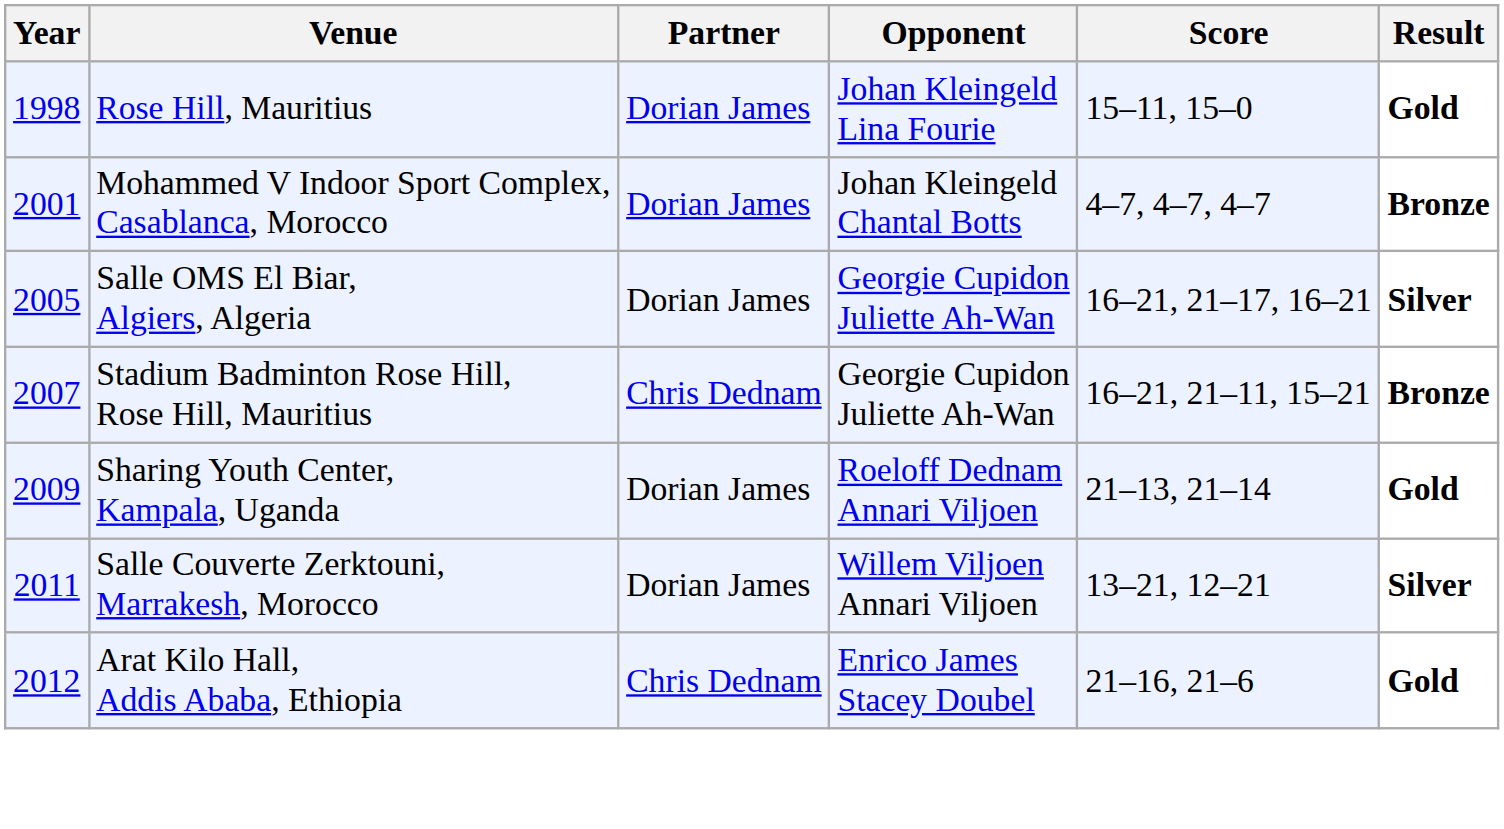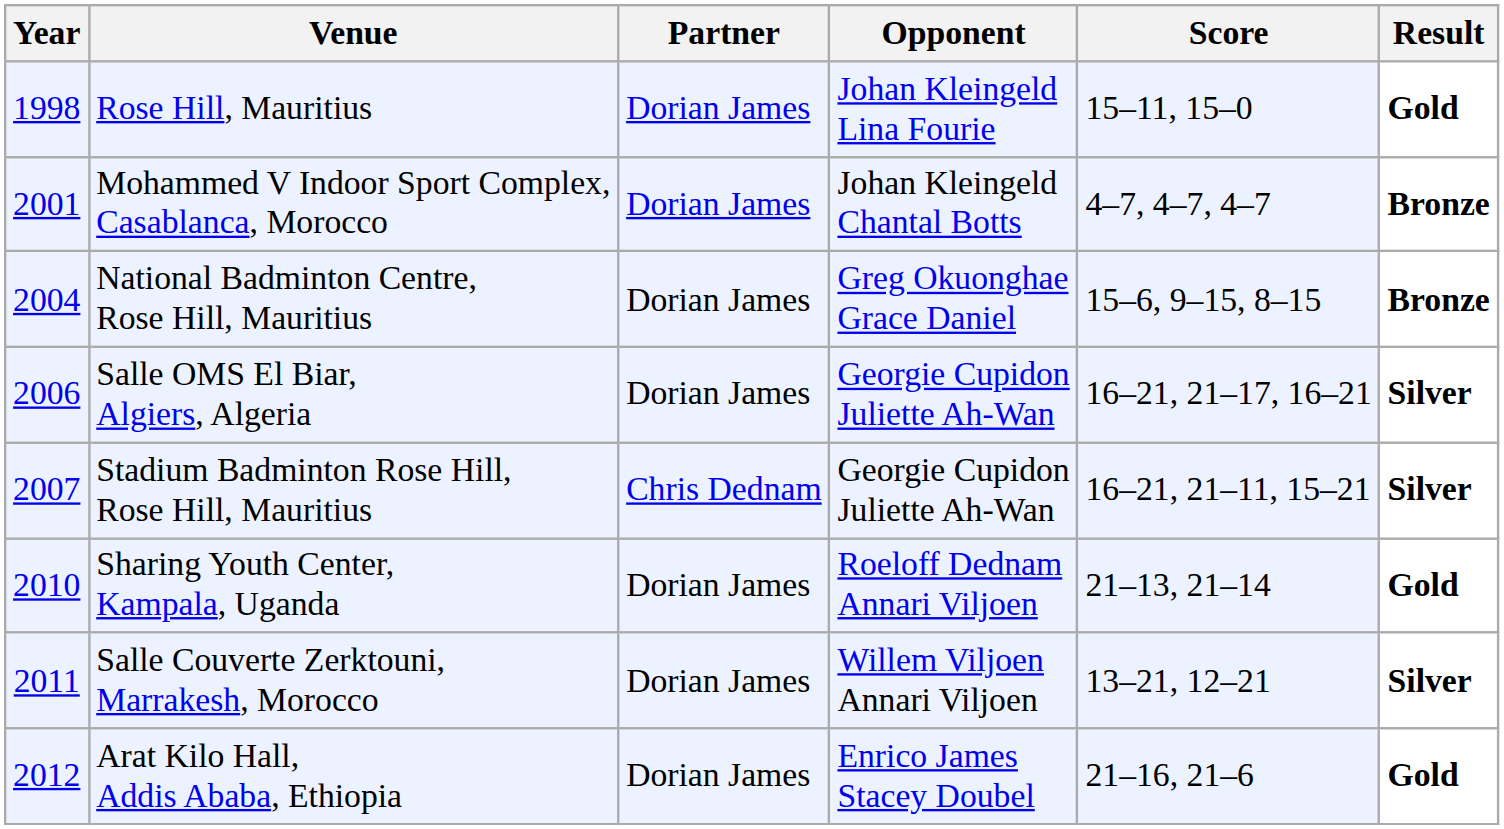 <table class="sortable wikitable" style="font-size: 90%;">
 <tr>
 <th>Year</th>
 <th>Venue</th>
 <th>Partner</th>
 <th>Opponent</th>
 <th>Score</th>
 <th>Result</th>
 </tr>
 <tr style="background:#ECF2FF">
 <td align="center"><a href='#'>1998</a></td>
 <td align="left"><a href='#'>Rose Hill</a>, Mauritius</td>
 <td align="left"> <a href='#'>Dorian James</a></td>
 <td align="left"> <a href='#'>Johan Kleingeld</a><br> <a href='#'>Lina Fourie</a></td>
 <td align="left">15–11, 15–0</td>
 <td style="text-align:left; background:white"> <strong>Gold</strong></td>
 </tr>
 <tr style="background:#ECF2FF">
 <td align="center"><a href='#'>2001</a></td>
 <td align="left">Mohammed V Indoor Sport Complex,<br><a href='#'>Casablanca</a>, Morocco</td>
 <td align="left"> <a href='#'>Dorian James</a></td>
 <td align="left"> Johan Kleingeld<br> <a href='#'>Chantal Botts</a></td>
 <td align="left">4–7, 4–7, 4–7</td>
 <td style="text-align:left; background:white"> <strong>Bronze</strong></td>
 </tr>
 <tr style="background:#ECF2FF">
-<td align="center"><a href='#'>2005</a></td>
+<td align="center"><a href='#'>2004</a></td>
+<td align="left">National Badminton Centre,<br>Rose Hill, Mauritius</td>
+<td align="left"> Dorian James</td>
+<td align="left"> <a href='#'>Greg Okuonghae</a><br> <a href='#'>Grace Daniel</a></td>
+<td align="left">15–6, 9–15, 8–15</td>
+<td style="text-align:left; background:white"> <strong>Bronze</strong></td>
+</tr>
+<tr style="background:#ECF2FF">
+<td align="center"><a href='#'>2006</a></td>
 <td align="left">Salle OMS El Biar,<br><a href='#'>Algiers</a>, Algeria</td>
 <td align="left"> Dorian James</td>
 <td align="left"> <a href='#'>Georgie Cupidon</a><br> <a href='#'>Juliette Ah-Wan</a></td>
 <td align="left">16–21, 21–17, 16–21</td>
 <td style="text-align:left; background:white"> <strong>Silver</strong></td>
 </tr>
 <tr style="background:#ECF2FF">
 <td align="center"><a href='#'>2007</a></td>
 <td align="left">Stadium Badminton Rose Hill,<br>Rose Hill, Mauritius</td>
 <td align="left"> <a href='#'>Chris Dednam</a></td>
 <td align="left"> Georgie Cupidon<br> Juliette Ah-Wan</td>
 <td align="left">16–21, 21–11, 15–21</td>
-<td style="text-align:left; background:white"> <strong>Bronze</strong></td>
+<td style="text-align:left; background:white"> <strong>Silver</strong></td>
 </tr>
 <tr style="background:#ECF2FF">
-<td align="center"><a href='#'>2009</a></td>
+<td align="center"><a href='#'>2010</a></td>
 <td align="left">Sharing Youth Center,<br><a href='#'>Kampala</a>, Uganda</td>
 <td align="left"> Dorian James</td>
 <td align="left"> <a href='#'>Roeloff Dednam</a><br> <a href='#'>Annari Viljoen</a></td>
 <td align="left">21–13, 21–14</td>
 <td style="text-align:left; background:white"> <strong>Gold</strong></td>
 </tr>
 <tr style="background:#ECF2FF">
 <td align="center"><a href='#'>2011</a></td>
 <td align="left">Salle Couverte Zerktouni,<br><a href='#'>Marrakesh</a>, Morocco</td>
 <td align="left"> Dorian James</td>
 <td align="left"> <a href='#'>Willem Viljoen</a><br> Annari Viljoen</td>
 <td align="left">13–21, 12–21</td>
 <td style="text-align:left; background:white"> <strong>Silver</strong></td>
 </tr>
 <tr style="background:#ECF2FF">
 <td align="center"><a href='#'>2012</a></td>
 <td align="left">Arat Kilo Hall,<br><a href='#'>Addis Ababa</a>, Ethiopia</td>
-<td align="left"> <a href='#'>Chris Dednam</a></td>
+<td align="left"> Dorian James</td>
 <td align="left"> <a href='#'>Enrico James</a><br> <a href='#'>Stacey Doubel</a></td>
 <td align="left">21–16, 21–6</td>
 <td style="text-align:left; background:white"> <strong>Gold</strong></td>
 </tr>
 </table>
